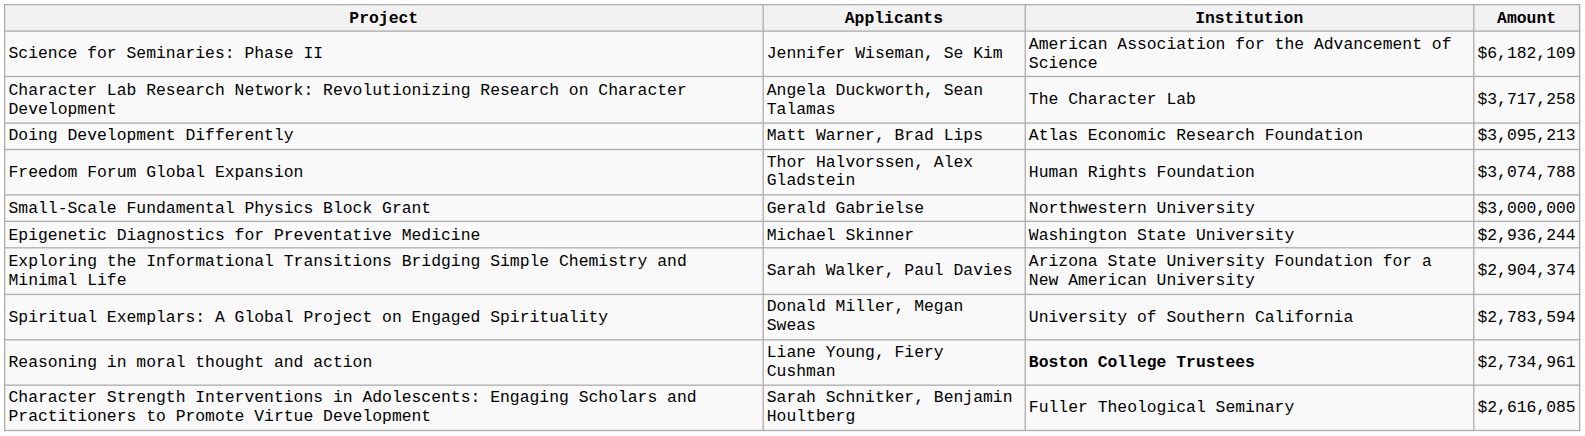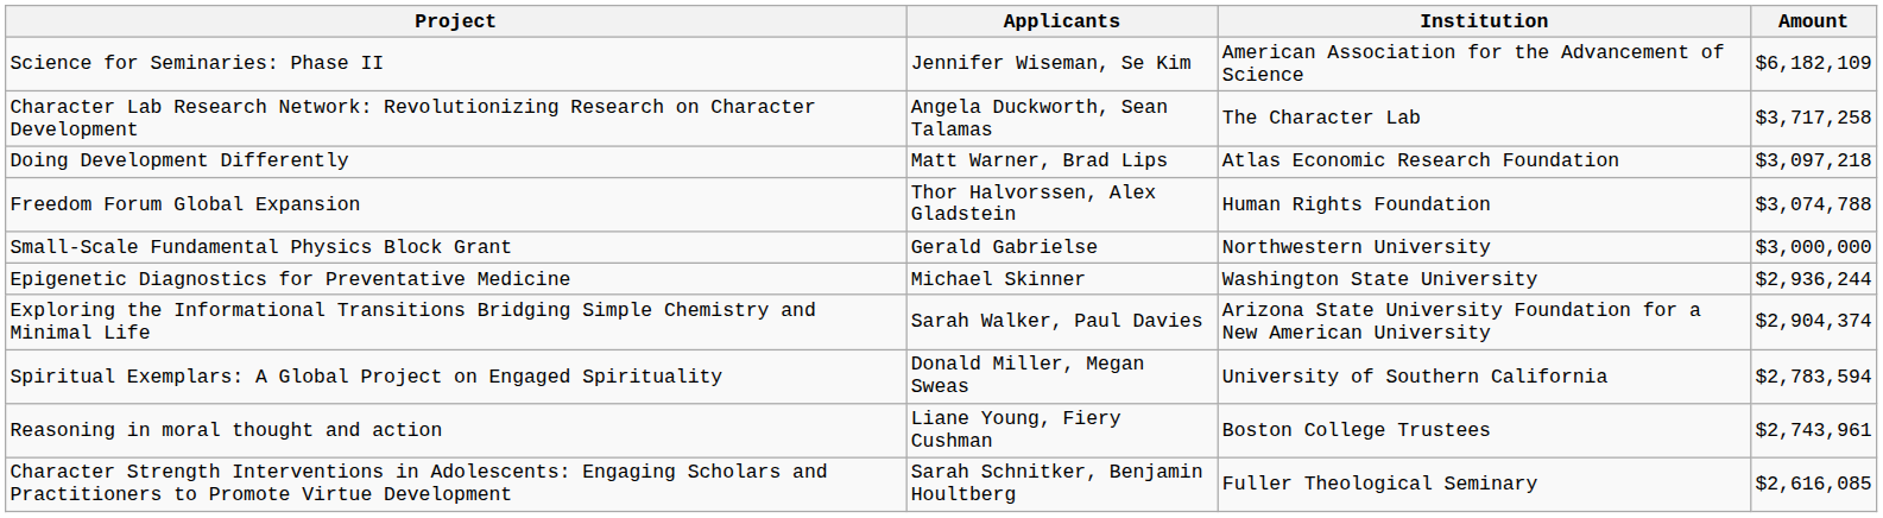 <table class="sortable wikitable">
 <tr>
 <th>Project</th>
 <th>Applicants</th>
 <th>Institution</th>
 <th>Amount</th>
 </tr>
 <tr>
 <td>Science for Seminaries: Phase II</td>
 <td>Jennifer Wiseman, Se Kim</td>
 <td>American Association for the Advancement of Science</td>
 <td>$6,182,109</td>
 </tr>
 <tr>
 <td>Character Lab Research Network: Revolutionizing Research on Character Development</td>
 <td>Angela Duckworth, Sean Talamas</td>
 <td>The Character Lab</td>
 <td>$3,717,258</td>
 </tr>
 <tr>
 <td>Doing Development Differently</td>
 <td>Matt Warner, Brad Lips</td>
 <td>Atlas Economic Research Foundation</td>
-<td>$3,095,213</td>
+<td>$3,097,218</td>
 </tr>
 <tr>
 <td>Freedom Forum Global Expansion</td>
 <td>Thor Halvorssen, Alex Gladstein</td>
 <td>Human Rights Foundation</td>
 <td>$3,074,788</td>
 </tr>
 <tr>
 <td>Small-Scale Fundamental Physics Block Grant</td>
 <td>Gerald Gabrielse</td>
 <td>Northwestern University</td>
 <td>$3,000,000</td>
 </tr>
 <tr>
 <td>Epigenetic Diagnostics for Preventative Medicine</td>
 <td>Michael Skinner</td>
 <td>Washington State University</td>
 <td>$2,936,244</td>
 </tr>
 <tr>
 <td>Exploring the Informational Transitions Bridging Simple Chemistry and Minimal Life</td>
 <td>Sarah Walker, Paul Davies</td>
 <td>Arizona State University Foundation for a New American University</td>
 <td>$2,904,374</td>
 </tr>
 <tr>
 <td>Spiritual Exemplars: A Global Project on Engaged Spirituality</td>
 <td>Donald Miller, Megan Sweas</td>
 <td>University of Southern California</td>
 <td>$2,783,594</td>
 </tr>
 <tr>
 <td>Reasoning in moral thought and action</td>
 <td>Liane Young, Fiery Cushman</td>
-<td><strong>Boston College Trustees</strong></td>
-<td>$2,734,961</td>
+<td>Boston College Trustees</td>
+<td>$2,743,961</td>
 </tr>
 <tr>
 <td>Character Strength Interventions in Adolescents: Engaging Scholars and Practitioners to Promote Virtue Development</td>
 <td>Sarah Schnitker, Benjamin Houltberg</td>
 <td>Fuller Theological Seminary</td>
 <td>$2,616,085</td>
 </tr>
 </table>
